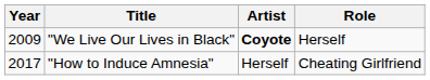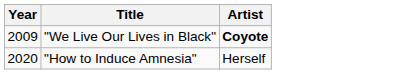 <table class="wikitable sortable">
 <tr>
 <th>Year</th>
 <th>Title</th>
 <th>Artist</th>
-<th>Role</th>
 </tr>
 <tr>
 <td>2009</td>
 <td>"We Live Our Lives in Black"</td>
 <td><strong>Coyote</strong></td>
+</tr>
+<tr>
+<td>2020</td>
+<td>"How to Induce Amnesia"</td>
 <td>Herself</td>
 </tr>
-<tr>
-<td>2017</td>
-<td>"How to Induce Amnesia"</td>
-<td>Herself</td>
-<td>Cheating Girlfriend</td>
-</tr>
 </table>
